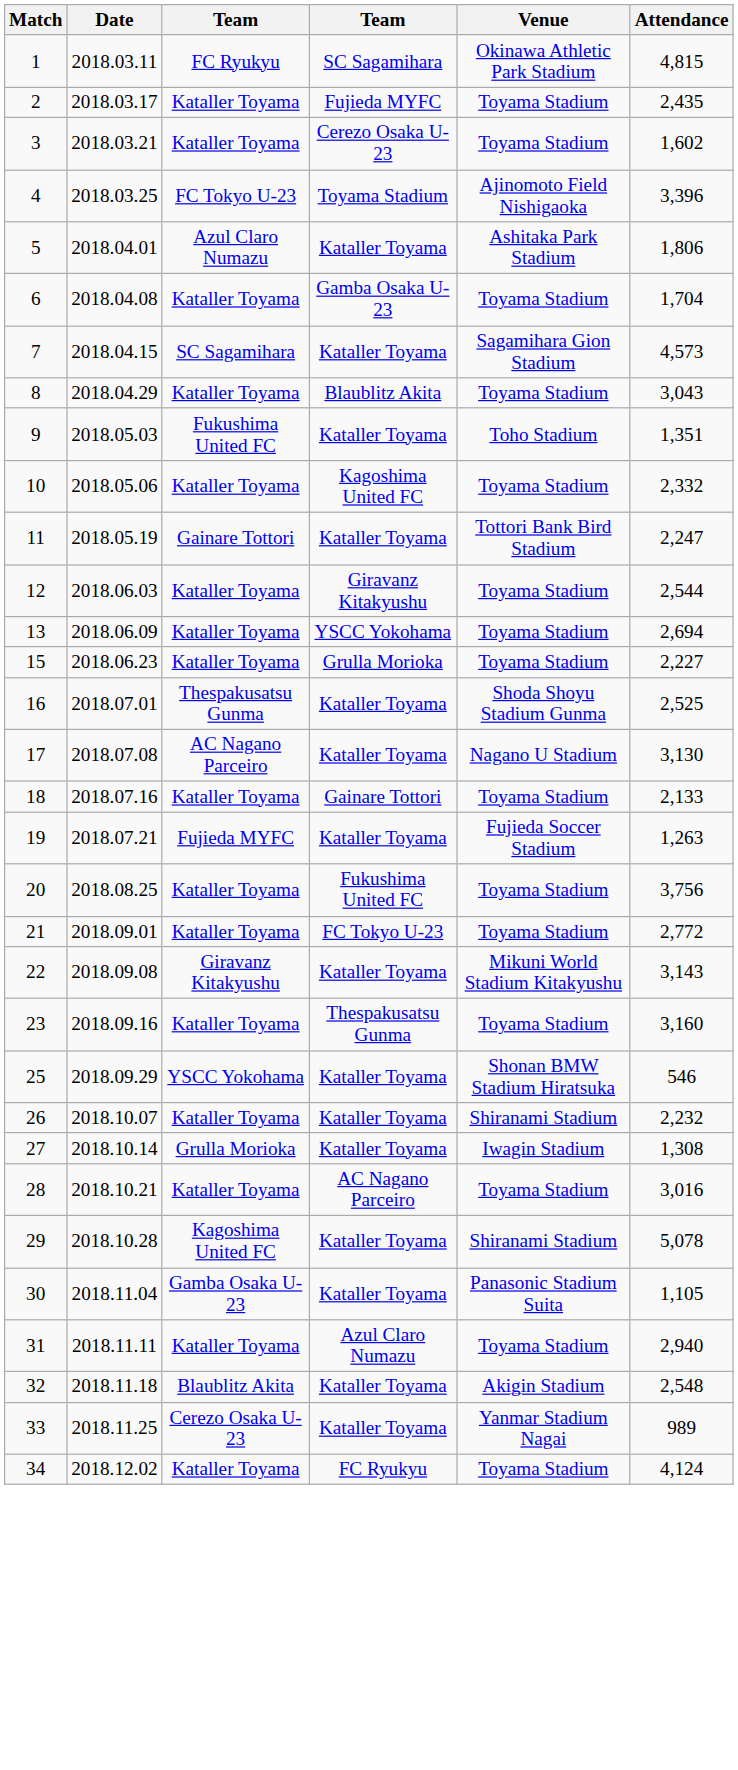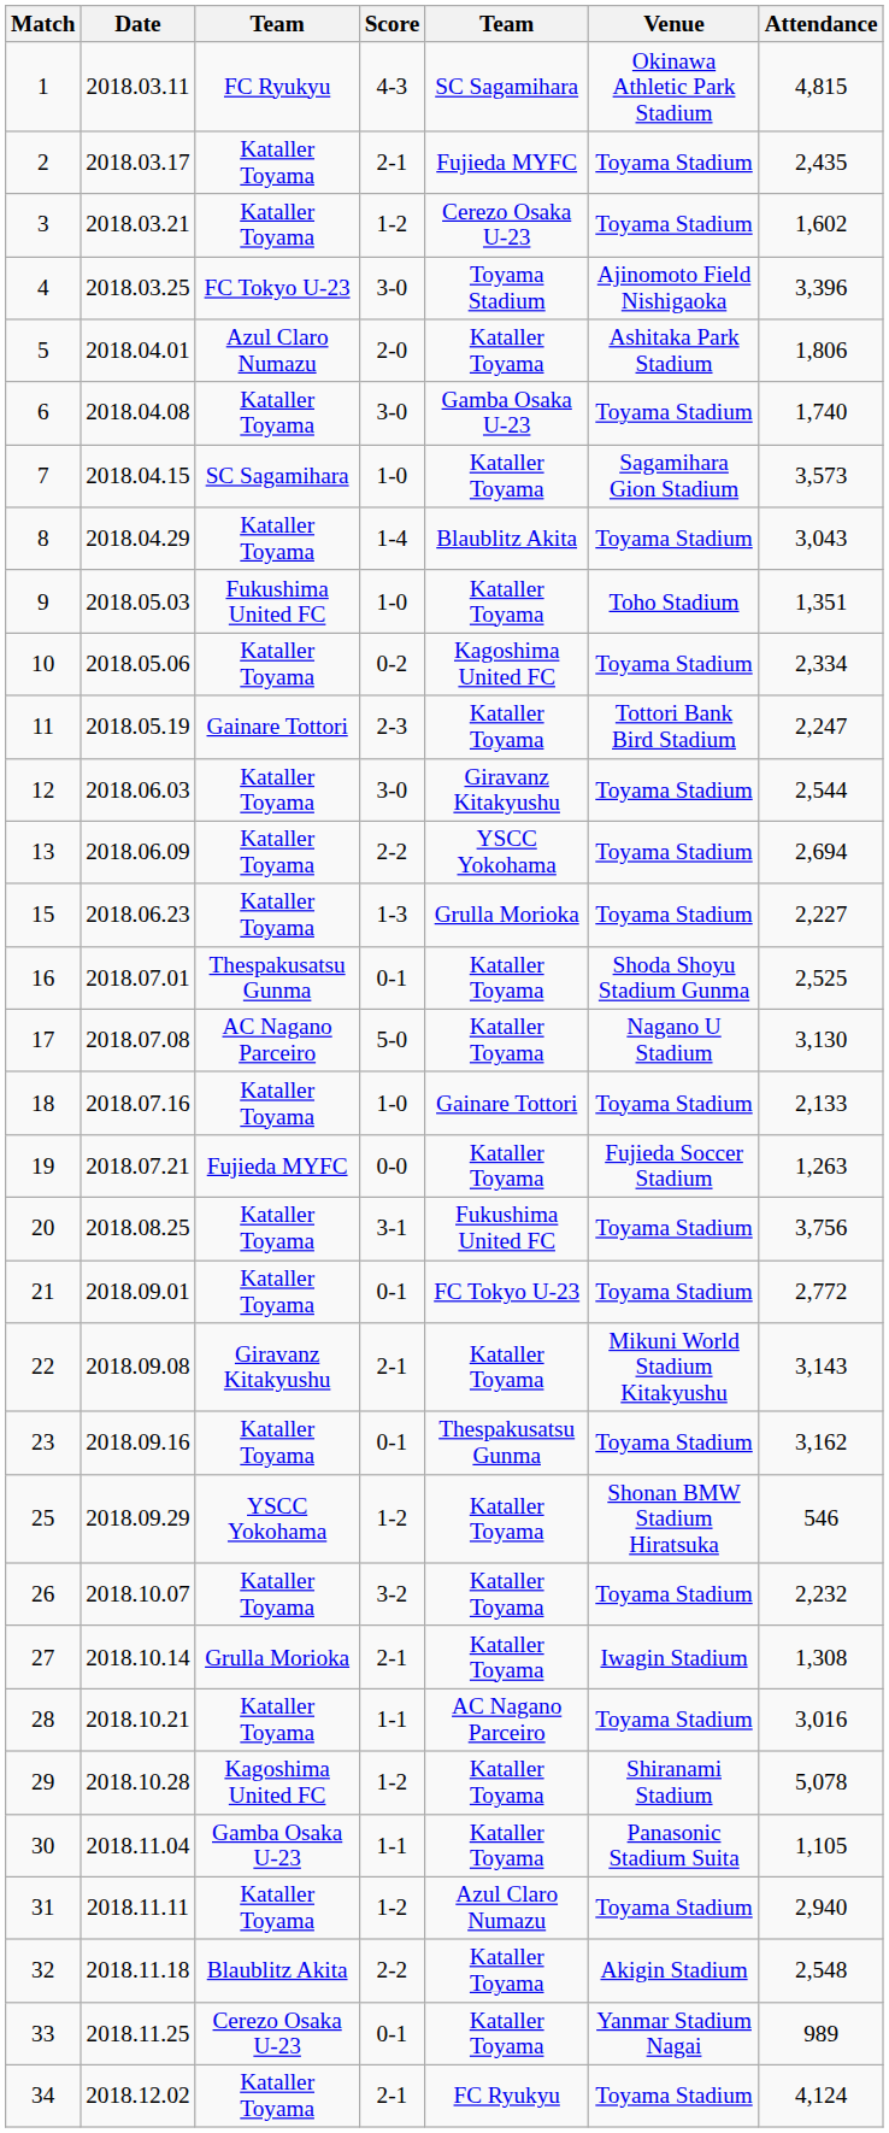 <table class="wikitable" style="text-align:center;">
 <tr>
 <th>Match</th>
 <th>Date</th>
 <th>Team</th>
+<th>Score</th>
 <th>Team</th>
 <th>Venue</th>
 <th>Attendance</th>
 </tr>
 <tr>
 <td>1</td>
 <td>2018.03.11</td>
 <td><a href='#'>FC Ryukyu</a></td>
+<td>4-3</td>
 <td><a href='#'>SC Sagamihara</a></td>
 <td><a href='#'>Okinawa Athletic Park Stadium</a></td>
 <td>4,815</td>
 </tr>
 <tr>
 <td>2</td>
 <td>2018.03.17</td>
 <td><a href='#'>Kataller Toyama</a></td>
+<td>2-1</td>
 <td><a href='#'>Fujieda MYFC</a></td>
 <td><a href='#'>Toyama Stadium</a></td>
 <td>2,435</td>
 </tr>
 <tr>
 <td>3</td>
 <td>2018.03.21</td>
 <td><a href='#'>Kataller Toyama</a></td>
+<td>1-2</td>
 <td><a href='#'>Cerezo Osaka U-23</a></td>
 <td><a href='#'>Toyama Stadium</a></td>
 <td>1,602</td>
 </tr>
 <tr>
 <td>4</td>
 <td>2018.03.25</td>
 <td><a href='#'>FC Tokyo U-23</a></td>
+<td>3-0</td>
 <td><a href='#'>Toyama Stadium</a></td>
 <td><a href='#'>Ajinomoto Field Nishigaoka</a></td>
 <td>3,396</td>
 </tr>
 <tr>
 <td>5</td>
 <td>2018.04.01</td>
 <td><a href='#'>Azul Claro Numazu</a></td>
+<td>2-0</td>
 <td><a href='#'>Kataller Toyama</a></td>
 <td><a href='#'>Ashitaka Park Stadium</a></td>
 <td>1,806</td>
 </tr>
 <tr>
 <td>6</td>
 <td>2018.04.08</td>
 <td><a href='#'>Kataller Toyama</a></td>
+<td>3-0</td>
 <td><a href='#'>Gamba Osaka U-23</a></td>
 <td><a href='#'>Toyama Stadium</a></td>
-<td>1,704</td>
+<td>1,740</td>
 </tr>
 <tr>
 <td>7</td>
 <td>2018.04.15</td>
 <td><a href='#'>SC Sagamihara</a></td>
+<td>1-0</td>
 <td><a href='#'>Kataller Toyama</a></td>
 <td><a href='#'>Sagamihara Gion Stadium</a></td>
-<td>4,573</td>
+<td>3,573</td>
 </tr>
 <tr>
 <td>8</td>
 <td>2018.04.29</td>
 <td><a href='#'>Kataller Toyama</a></td>
+<td>1-4</td>
 <td><a href='#'>Blaublitz Akita</a></td>
 <td><a href='#'>Toyama Stadium</a></td>
 <td>3,043</td>
 </tr>
 <tr>
 <td>9</td>
 <td>2018.05.03</td>
 <td><a href='#'>Fukushima United FC</a></td>
+<td>1-0</td>
 <td><a href='#'>Kataller Toyama</a></td>
 <td><a href='#'>Toho Stadium</a></td>
 <td>1,351</td>
 </tr>
 <tr>
 <td>10</td>
 <td>2018.05.06</td>
 <td><a href='#'>Kataller Toyama</a></td>
+<td>0-2</td>
 <td><a href='#'>Kagoshima United FC</a></td>
 <td><a href='#'>Toyama Stadium</a></td>
-<td>2,332</td>
+<td>2,334</td>
 </tr>
 <tr>
 <td>11</td>
 <td>2018.05.19</td>
 <td><a href='#'>Gainare Tottori</a></td>
+<td>2-3</td>
 <td><a href='#'>Kataller Toyama</a></td>
 <td><a href='#'>Tottori Bank Bird Stadium</a></td>
 <td>2,247</td>
 </tr>
 <tr>
 <td>12</td>
 <td>2018.06.03</td>
 <td><a href='#'>Kataller Toyama</a></td>
+<td>3-0</td>
 <td><a href='#'>Giravanz Kitakyushu</a></td>
 <td><a href='#'>Toyama Stadium</a></td>
 <td>2,544</td>
 </tr>
 <tr>
 <td>13</td>
 <td>2018.06.09</td>
 <td><a href='#'>Kataller Toyama</a></td>
+<td>2-2</td>
 <td><a href='#'>YSCC Yokohama</a></td>
 <td><a href='#'>Toyama Stadium</a></td>
 <td>2,694</td>
 </tr>
 <tr>
 <td>15</td>
 <td>2018.06.23</td>
 <td><a href='#'>Kataller Toyama</a></td>
+<td>1-3</td>
 <td><a href='#'>Grulla Morioka</a></td>
 <td><a href='#'>Toyama Stadium</a></td>
 <td>2,227</td>
 </tr>
 <tr>
 <td>16</td>
 <td>2018.07.01</td>
 <td><a href='#'>Thespakusatsu Gunma</a></td>
+<td>0-1</td>
 <td><a href='#'>Kataller Toyama</a></td>
 <td><a href='#'>Shoda Shoyu Stadium Gunma</a></td>
 <td>2,525</td>
 </tr>
 <tr>
 <td>17</td>
 <td>2018.07.08</td>
 <td><a href='#'>AC Nagano Parceiro</a></td>
+<td>5-0</td>
 <td><a href='#'>Kataller Toyama</a></td>
 <td><a href='#'>Nagano U Stadium</a></td>
 <td>3,130</td>
 </tr>
 <tr>
 <td>18</td>
 <td>2018.07.16</td>
 <td><a href='#'>Kataller Toyama</a></td>
+<td>1-0</td>
 <td><a href='#'>Gainare Tottori</a></td>
 <td><a href='#'>Toyama Stadium</a></td>
 <td>2,133</td>
 </tr>
 <tr>
 <td>19</td>
 <td>2018.07.21</td>
 <td><a href='#'>Fujieda MYFC</a></td>
+<td>0-0</td>
 <td><a href='#'>Kataller Toyama</a></td>
 <td><a href='#'>Fujieda Soccer Stadium</a></td>
 <td>1,263</td>
 </tr>
 <tr>
 <td>20</td>
 <td>2018.08.25</td>
 <td><a href='#'>Kataller Toyama</a></td>
+<td>3-1</td>
 <td><a href='#'>Fukushima United FC</a></td>
 <td><a href='#'>Toyama Stadium</a></td>
 <td>3,756</td>
 </tr>
 <tr>
 <td>21</td>
 <td>2018.09.01</td>
 <td><a href='#'>Kataller Toyama</a></td>
+<td>0-1</td>
 <td><a href='#'>FC Tokyo U-23</a></td>
 <td><a href='#'>Toyama Stadium</a></td>
 <td>2,772</td>
 </tr>
 <tr>
 <td>22</td>
 <td>2018.09.08</td>
 <td><a href='#'>Giravanz Kitakyushu</a></td>
+<td>2-1</td>
 <td><a href='#'>Kataller Toyama</a></td>
 <td><a href='#'>Mikuni World Stadium Kitakyushu</a></td>
 <td>3,143</td>
 </tr>
 <tr>
 <td>23</td>
 <td>2018.09.16</td>
 <td><a href='#'>Kataller Toyama</a></td>
+<td>0-1</td>
 <td><a href='#'>Thespakusatsu Gunma</a></td>
 <td><a href='#'>Toyama Stadium</a></td>
-<td>3,160</td>
+<td>3,162</td>
 </tr>
 <tr>
 <td>25</td>
 <td>2018.09.29</td>
 <td><a href='#'>YSCC Yokohama</a></td>
+<td>1-2</td>
 <td><a href='#'>Kataller Toyama</a></td>
 <td><a href='#'>Shonan BMW Stadium Hiratsuka</a></td>
 <td>546</td>
 </tr>
 <tr>
 <td>26</td>
 <td>2018.10.07</td>
 <td><a href='#'>Kataller Toyama</a></td>
+<td>3-2</td>
 <td><a href='#'>Kataller Toyama</a></td>
-<td><a href='#'>Shiranami Stadium</a></td>
+<td><a href='#'>Toyama Stadium</a></td>
 <td>2,232</td>
 </tr>
 <tr>
 <td>27</td>
 <td>2018.10.14</td>
 <td><a href='#'>Grulla Morioka</a></td>
+<td>2-1</td>
 <td><a href='#'>Kataller Toyama</a></td>
 <td><a href='#'>Iwagin Stadium</a></td>
 <td>1,308</td>
 </tr>
 <tr>
 <td>28</td>
 <td>2018.10.21</td>
 <td><a href='#'>Kataller Toyama</a></td>
+<td>1-1</td>
 <td><a href='#'>AC Nagano Parceiro</a></td>
 <td><a href='#'>Toyama Stadium</a></td>
 <td>3,016</td>
 </tr>
 <tr>
 <td>29</td>
 <td>2018.10.28</td>
 <td><a href='#'>Kagoshima United FC</a></td>
+<td>1-2</td>
 <td><a href='#'>Kataller Toyama</a></td>
 <td><a href='#'>Shiranami Stadium</a></td>
 <td>5,078</td>
 </tr>
 <tr>
 <td>30</td>
 <td>2018.11.04</td>
 <td><a href='#'>Gamba Osaka U-23</a></td>
+<td>1-1</td>
 <td><a href='#'>Kataller Toyama</a></td>
 <td><a href='#'>Panasonic Stadium Suita</a></td>
 <td>1,105</td>
 </tr>
 <tr>
 <td>31</td>
 <td>2018.11.11</td>
 <td><a href='#'>Kataller Toyama</a></td>
+<td>1-2</td>
 <td><a href='#'>Azul Claro Numazu</a></td>
 <td><a href='#'>Toyama Stadium</a></td>
 <td>2,940</td>
 </tr>
 <tr>
 <td>32</td>
 <td>2018.11.18</td>
 <td><a href='#'>Blaublitz Akita</a></td>
+<td>2-2</td>
 <td><a href='#'>Kataller Toyama</a></td>
 <td><a href='#'>Akigin Stadium</a></td>
 <td>2,548</td>
 </tr>
 <tr>
 <td>33</td>
 <td>2018.11.25</td>
 <td><a href='#'>Cerezo Osaka U-23</a></td>
+<td>0-1</td>
 <td><a href='#'>Kataller Toyama</a></td>
 <td><a href='#'>Yanmar Stadium Nagai</a></td>
 <td>989</td>
 </tr>
 <tr>
 <td>34</td>
 <td>2018.12.02</td>
 <td><a href='#'>Kataller Toyama</a></td>
+<td>2-1</td>
 <td><a href='#'>FC Ryukyu</a></td>
 <td><a href='#'>Toyama Stadium</a></td>
 <td>4,124</td>
 </tr>
 </table>
